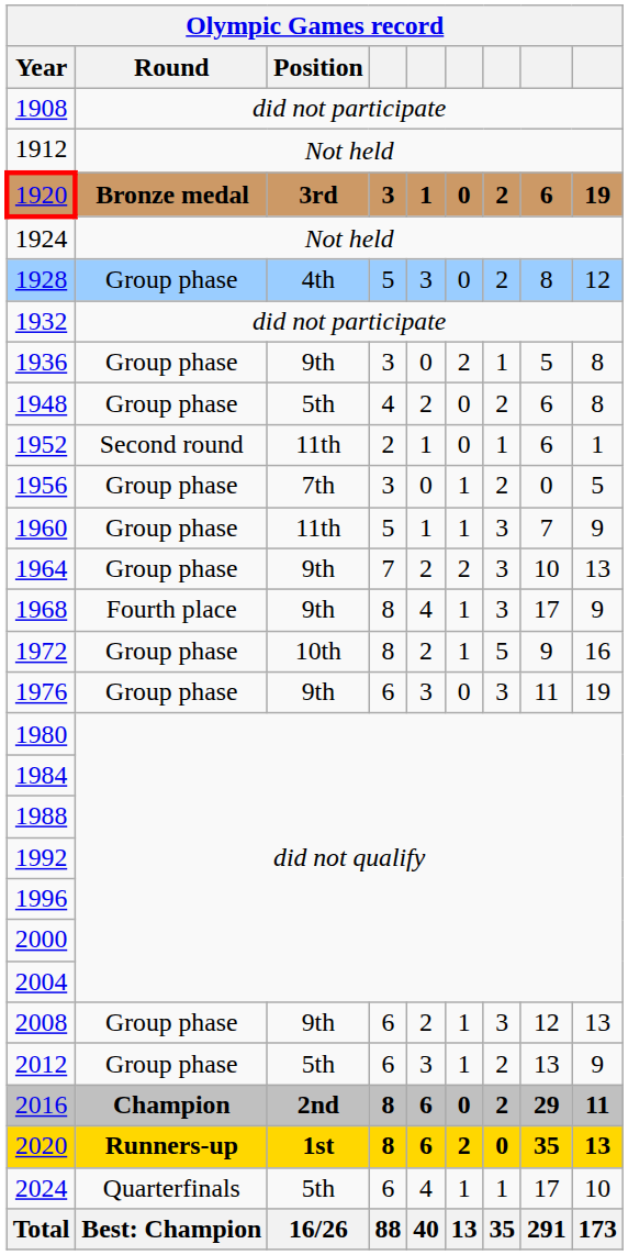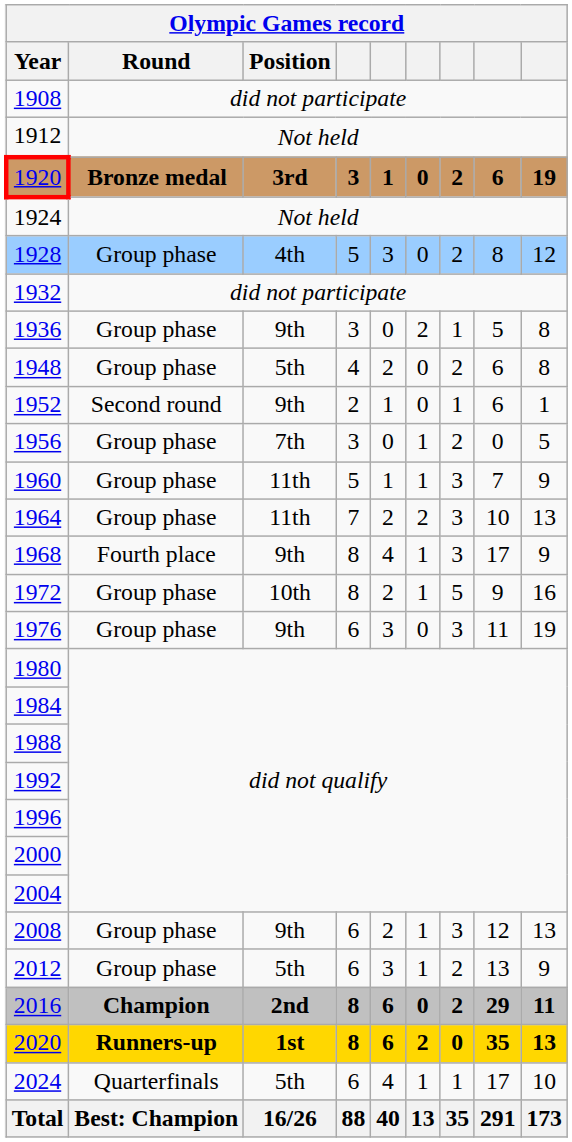 <table class="wikitable" style="text-align: center;">
 <tr>
 <th colspan=10><a href='#'>Olympic Games record</a></th>
 </tr>
 <tr>
 <th>Year</th>
 <th>Round</th>
 <th>Position</th>
 <th></th>
 <th></th>
 <th></th>
 <th></th>
 <th></th>
 <th></th>
 </tr>
 <tr>
 <td> <a href='#'>1908</a></td>
 <td colspan="8"><em>did not participate</em></td>
 </tr>
 <tr>
 <td> 1912</td>
 <td colspan="8" rowspan=1><em>Not held</em></td>
 </tr>
 <tr bgcolor=#cc9966>
 <td style="border: 3px solid red"> <a href='#'>1920</a></td>
 <td><strong>Bronze medal</strong></td>
 <td><strong>3rd</strong></td>
 <td><strong>3</strong></td>
 <td><strong>1</strong></td>
 <td><strong>0</strong></td>
 <td><strong>2</strong></td>
 <td><strong>6</strong></td>
 <td><strong>19</strong></td>
 </tr>
 <tr>
 <td> 1924</td>
 <td colspan="8"><em>Not held</em></td>
 </tr>
 <tr bgcolor=#9acdff>
 <td> <a href='#'>1928</a></td>
 <td>Group phase</td>
 <td>4th</td>
 <td>5</td>
 <td>3</td>
 <td>0</td>
 <td>2</td>
 <td>8</td>
 <td>12</td>
 </tr>
 <tr>
 <td> <a href='#'>1932</a></td>
 <td colspan="8"><em>did not participate</em></td>
 </tr>
 <tr>
 <td> <a href='#'>1936</a></td>
 <td>Group phase</td>
 <td>9th</td>
 <td>3</td>
 <td>0</td>
 <td>2</td>
 <td>1</td>
 <td>5</td>
 <td>8</td>
 </tr>
 <tr>
 <td> <a href='#'>1948</a></td>
 <td>Group phase</td>
 <td>5th</td>
 <td>4</td>
 <td>2</td>
 <td>0</td>
 <td>2</td>
 <td>6</td>
 <td>8</td>
 </tr>
 <tr>
 <td> <a href='#'>1952</a></td>
 <td>Second round</td>
-<td>11th</td>
+<td>9th</td>
 <td>2</td>
 <td>1</td>
 <td>0</td>
 <td>1</td>
 <td>6</td>
 <td>1</td>
 </tr>
 <tr>
 <td> <a href='#'>1956</a></td>
 <td>Group phase</td>
 <td>7th</td>
 <td>3</td>
 <td>0</td>
 <td>1</td>
 <td>2</td>
 <td>0</td>
 <td>5</td>
 </tr>
 <tr>
 <td> <a href='#'>1960</a></td>
 <td>Group phase</td>
 <td>11th</td>
 <td>5</td>
 <td>1</td>
 <td>1</td>
 <td>3</td>
 <td>7</td>
 <td>9</td>
 </tr>
 <tr>
 <td> <a href='#'>1964</a></td>
 <td>Group phase</td>
-<td>9th</td>
+<td>11th</td>
 <td>7</td>
 <td>2</td>
 <td>2</td>
 <td>3</td>
 <td>10</td>
 <td>13</td>
 </tr>
 <tr>
 <td> <a href='#'>1968</a></td>
 <td>Fourth place</td>
 <td>9th</td>
 <td>8</td>
 <td>4</td>
 <td>1</td>
 <td>3</td>
 <td>17</td>
 <td>9</td>
 </tr>
 <tr>
 <td> <a href='#'>1972</a></td>
 <td>Group phase</td>
 <td>10th</td>
 <td>8</td>
 <td>2</td>
 <td>1</td>
 <td>5</td>
 <td>9</td>
 <td>16</td>
 </tr>
 <tr>
 <td> <a href='#'>1976</a></td>
 <td>Group phase</td>
 <td>9th</td>
 <td>6</td>
 <td>3</td>
 <td>0</td>
 <td>3</td>
 <td>11</td>
 <td>19</td>
 </tr>
 <tr>
 <td> <a href='#'>1980</a></td>
 <td colspan="8" rowspan=7><em>did not qualify</em></td>
 </tr>
 <tr>
 <td> <a href='#'>1984</a></td>
 </tr>
 <tr>
 <td> <a href='#'>1988</a></td>
 </tr>
 <tr>
 <td> <a href='#'>1992</a></td>
 </tr>
 <tr>
 <td> <a href='#'>1996</a></td>
 </tr>
 <tr>
 <td> <a href='#'>2000</a></td>
 </tr>
 <tr>
 <td> <a href='#'>2004</a></td>
 </tr>
 <tr>
 <td> <a href='#'>2008</a></td>
 <td>Group phase</td>
 <td>9th</td>
 <td>6</td>
 <td>2</td>
 <td>1</td>
 <td>3</td>
 <td>12</td>
 <td>13</td>
 </tr>
 <tr>
 <td> <a href='#'>2012</a></td>
 <td>Group phase</td>
 <td>5th</td>
 <td>6</td>
 <td>3</td>
 <td>1</td>
 <td>2</td>
 <td>13</td>
 <td>9</td>
 </tr>
 <tr bgcolor=silver>
 <td> <a href='#'>2016</a></td>
 <td><strong>Champion</strong></td>
 <td><strong>2nd</strong></td>
 <td><strong>8</strong></td>
 <td><strong>6</strong></td>
 <td><strong>0</strong></td>
 <td><strong>2</strong></td>
 <td><strong>29</strong></td>
 <td><strong>11</strong></td>
 </tr>
 <tr bgcolor=gold>
 <td> <a href='#'>2020</a></td>
 <td><strong>Runners-up</strong></td>
 <td><strong>1st</strong></td>
 <td><strong>8</strong></td>
 <td><strong>6</strong></td>
 <td><strong>2</strong></td>
 <td><strong>0</strong></td>
 <td><strong>35</strong></td>
 <td><strong>13</strong></td>
 </tr>
 <tr>
 <td> <a href='#'>2024</a></td>
 <td>Quarterfinals</td>
 <td>5th</td>
 <td>6</td>
 <td>4</td>
 <td>1</td>
 <td>1</td>
 <td>17</td>
 <td>10</td>
 </tr>
 <tr>
 <th>Total</th>
 <th>Best: Champion</th>
 <th>16/26</th>
 <th>88</th>
 <th>40</th>
 <th>13</th>
 <th>35</th>
 <th>291</th>
 <th>173</th>
 </tr>
 </table>
